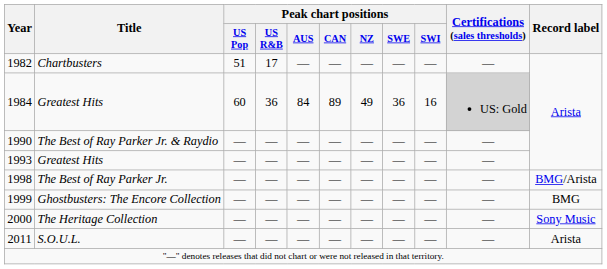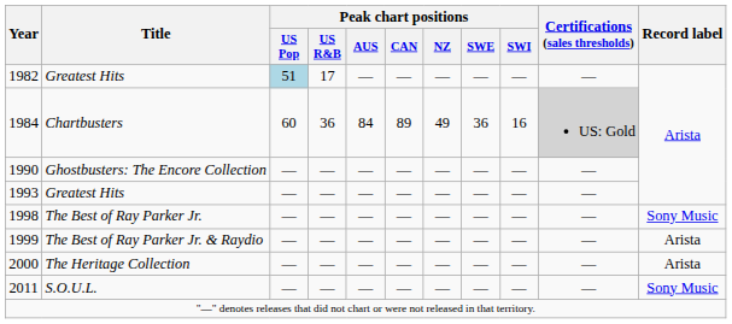 <table class="wikitable" style="text-align:center;">
 <tr>
 <th rowspan="2">Year</th>
 <th rowspan="2">Title</th>
 <th colspan="7">Peak chart positions</th>
 <th rowspan="2"><a href='#'>Certifications</a><br><small>(<a href='#'>sales thresholds</a>)</small></th>
 <th rowspan="2">Record label</th>
 </tr>
 <tr style="font-size:smaller;">
 <th width="35"><a href='#'>US Pop</a><br></th>
 <th width="35"><a href='#'>US<br>R&B</a><br></th>
 <th width="35"><a href='#'>AUS</a><br></th>
 <th width="35"><a href='#'>CAN</a><br></th>
 <th width="35"><a href='#'>NZ</a><br></th>
 <th width="35"><a href='#'>SWE</a><br></th>
 <th width="35"><a href='#'>SWI</a><br></th>
 </tr>
 <tr>
 <td>1982</td>
-<td style="text-align:left;"><em>Chartbusters</em></td>
-<td>51</td>
+<td style="text-align:left;"><em>Greatest Hits</em></td>
+<td style="background: lightblue;">51</td>
 <td>17</td>
 <td>—</td>
 <td>—</td>
 <td>—</td>
 <td>—</td>
 <td>—</td>
 <td>—</td>
 <td rowspan="4"><a href='#'>Arista</a></td>
 </tr>
 <tr>
 <td>1984</td>
-<td style="text-align:left;"><em>Greatest Hits</em></td>
+<td style="text-align:left;"><em>Chartbusters</em></td>
 <td>60</td>
 <td>36</td>
 <td>84</td>
 <td>89</td>
 <td>49</td>
 <td>36</td>
 <td>16</td>
 <td align=left style="background: lightgrey;"><br><ul><li>US: Gold </li></ul></td>
 </tr>
 <tr>
 <td>1990</td>
-<td style="text-align:left;"><em>The Best of Ray Parker Jr. & Raydio</em></td>
+<td style="text-align:left;"><em>Ghostbusters: The Encore Collection</em></td>
 <td>—</td>
 <td>—</td>
 <td>—</td>
 <td>—</td>
 <td>—</td>
 <td>—</td>
 <td>—</td>
 <td>—</td>
 </tr>
 <tr>
 <td>1993</td>
 <td style="text-align:left;"><em>Greatest Hits</em></td>
 <td>—</td>
 <td>—</td>
 <td>—</td>
 <td>—</td>
 <td>—</td>
 <td>—</td>
 <td>—</td>
 <td>—</td>
 </tr>
 <tr>
 <td>1998</td>
 <td style="text-align:left;"><em>The Best of Ray Parker Jr.</em></td>
 <td>—</td>
 <td>—</td>
 <td>—</td>
 <td>—</td>
 <td>—</td>
 <td>—</td>
 <td>—</td>
 <td>—</td>
-<td><a href='#'>BMG</a>/Arista</td>
+<td><a href='#'>Sony Music</a></td>
 </tr>
 <tr>
 <td>1999</td>
-<td style="text-align:left;"><em>Ghostbusters: The Encore Collection</em></td>
+<td style="text-align:left;"><em>The Best of Ray Parker Jr. & Raydio</em></td>
 <td>—</td>
 <td>—</td>
 <td>—</td>
 <td>—</td>
 <td>—</td>
 <td>—</td>
 <td>—</td>
 <td>—</td>
-<td>BMG</td>
+<td>Arista</td>
 </tr>
 <tr>
 <td>2000</td>
 <td style="text-align:left;"><em>The Heritage Collection</em></td>
 <td>—</td>
 <td>—</td>
 <td>—</td>
 <td>—</td>
 <td>—</td>
 <td>—</td>
 <td>—</td>
 <td>—</td>
-<td><a href='#'>Sony Music</a></td>
+<td>Arista</td>
 </tr>
 <tr>
 <td>2011</td>
 <td style="text-align:left;"><em>S.O.U.L.</em></td>
 <td>—</td>
 <td>—</td>
 <td>—</td>
 <td>—</td>
 <td>—</td>
 <td>—</td>
 <td>—</td>
 <td>—</td>
-<td>Arista</td>
+<td><a href='#'>Sony Music</a></td>
 </tr>
 <tr>
 <td colspan="12" style="text-align:center; font-size:9pt;">"—" denotes releases that did not chart or were not released in that territory.</td>
 </tr>
 </table>
